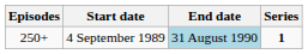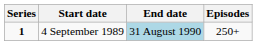 <table class="wikitable" style="text-align:center;">
 <tr>
-<th>Episodes</th>
+<th>Series</th>
 <th>Start date</th>
 <th>End date</th>
-<th>Series</th>
+<th>Episodes</th>
 </tr>
 <tr>
-<td>250+</td>
+<td><strong>1</strong></td>
 <td>4 September 1989</td>
 <td style="background: lightblue;">31 August 1990</td>
-<td><strong>1</strong></td>
+<td>250+</td>
 </tr>
 </table>
